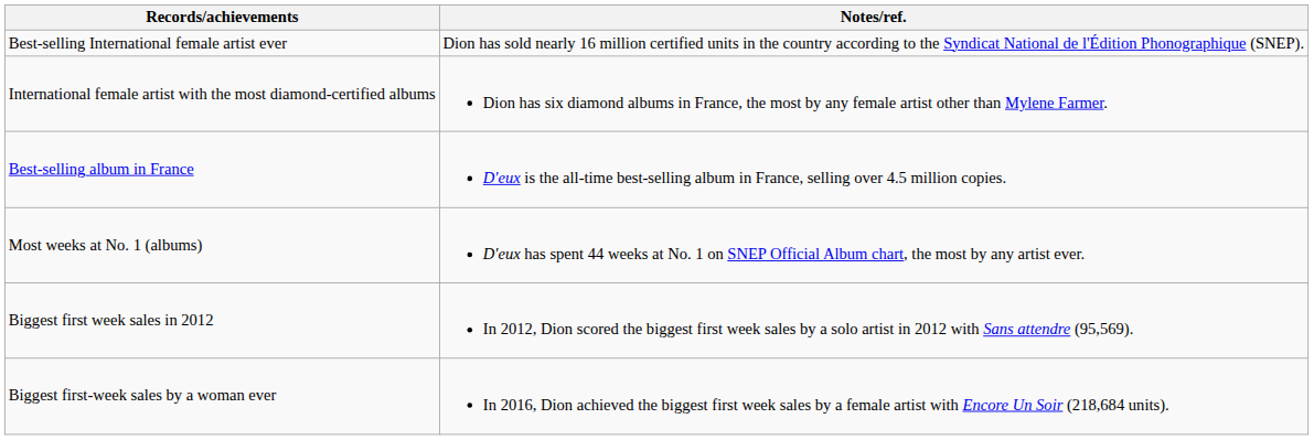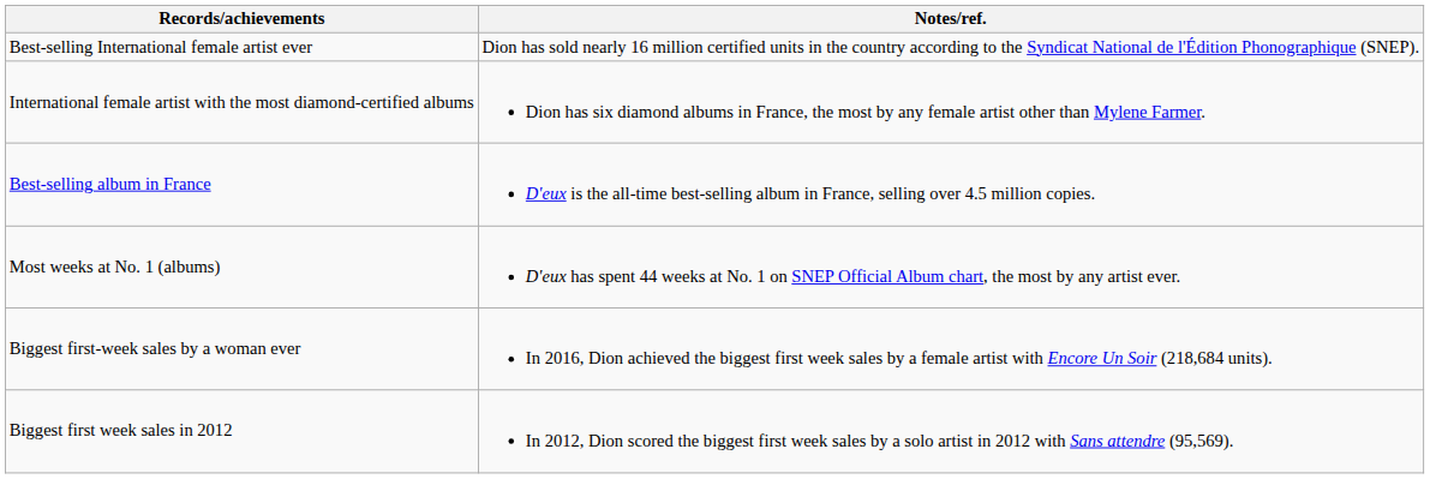 <table class="wikitable" style="text-align:left;">
 <tr>
 <th>Records/achievements</th>
 <th>Notes/ref.</th>
 </tr>
 <tr>
 <td>Best-selling International female artist ever</td>
 <td>Dion has sold nearly 16 million certified units in the country according to the <a href='#'>Syndicat National de l'Édition Phonographique</a> (SNEP).</td>
 </tr>
 <tr>
 <td>International female artist with the most diamond-certified albums</td>
 <td><br><ul><li>Dion has six diamond albums in France, the most by any female artist other than <a href='#'>Mylene Farmer</a>.</li></ul></td>
 </tr>
 <tr>
 <td><a href='#'>Best-selling album in France</a></td>
 <td><br><ul><li><em><a href='#'>D'eux</a></em> is the all-time best-selling album in France, selling over 4.5 million copies.</li></ul></td>
 </tr>
 <tr>
 <td>Most weeks at No. 1 (albums)</td>
 <td><br><ul><li><em>D'eux</em> has spent 44 weeks at No. 1 on <a href='#'>SNEP Official Album chart</a>, the most by any artist ever.</li></ul></td>
 </tr>
 <tr>
+<td>Biggest first-week sales by a woman ever</td>
+<td><br><ul><li>In 2016, Dion achieved the biggest first week sales by a female artist with <em><a href='#'>Encore Un Soir</a></em> (218,684 units).</li></ul></td>
+</tr>
+<tr>
 <td>Biggest first week sales in 2012</td>
 <td><br><ul><li>In 2012, Dion scored the biggest first week sales by a solo artist in 2012 with <em><a href='#'>Sans attendre</a></em> (95,569).</li></ul></td>
 </tr>
-<tr>
-<td>Biggest first-week sales by a woman ever</td>
-<td><br><ul><li>In 2016, Dion achieved the biggest first week sales by a female artist with <em><a href='#'>Encore Un Soir</a></em> (218,684 units).</li></ul></td>
-</tr>
 </table>
